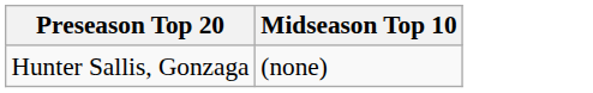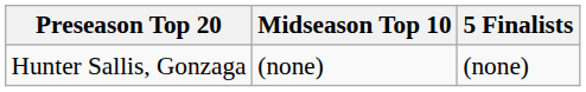 <table class="wikitable">
 <tr>
 <th>Preseason Top 20</th>
 <th>Midseason Top 10</th>
+<th>5 Finalists</th>
 </tr>
 <tr>
 <td>Hunter Sallis, Gonzaga</td>
 <td>(none)</td>
+<td>(none)</td>
 </tr>
 </table>
